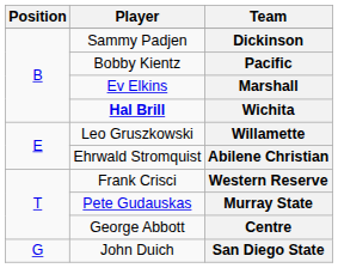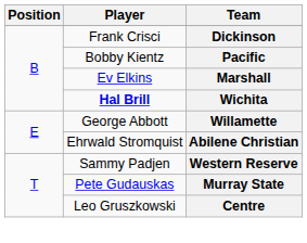 <table class="wikitable">
 <tr>
 <th>Position</th>
 <th>Player</th>
 <th>Team</th>
 </tr>
 <tr>
 </tr>
 <tr style="text-align:center;">
 <td rowspan="4"><a href='#'>B</a></td>
-<td>Sammy Padjen</td>
+<td>Frank Crisci</td>
 <th Style = >Dickinson</th>
 </tr>
 <tr style="text-align:center;">
 <td>Bobby Kientz</td>
 <th Style = >Pacific</th>
 </tr>
 <tr style="text-align:center;">
 <td><a href='#'>Ev Elkins</a></td>
 <th Style = >Marshall</th>
 </tr>
 <tr style="text-align:center;">
 <td><strong><a href='#'>Hal Brill</a></strong></td>
 <th Style = >Wichita</th>
 </tr>
 <tr style="text-align:center;">
 <td rowspan="2"><a href='#'>E</a></td>
-<td>Leo Gruszkowski</td>
+<td>George Abbott</td>
 <th Style = >Willamette</th>
 </tr>
 <tr style="text-align:center;">
 <td>Ehrwald Stromquist</td>
 <th Style = >Abilene Christian</th>
 </tr>
 <tr style="text-align:center;">
 <td rowspan="3"><a href='#'>T</a></td>
-<td>Frank Crisci</td>
+<td>Sammy Padjen</td>
 <th Style = >Western Reserve</th>
 </tr>
 <tr style="text-align:center;">
 <td><a href='#'>Pete Gudauskas</a></td>
 <th Style = >Murray State</th>
 </tr>
 <tr style="text-align:center;">
-<td>George Abbott</td>
+<td>Leo Gruszkowski</td>
 <th Style = >Centre</th>
 </tr>
-<tr style="text-align:center;">
-<td><a href='#'>G</a></td>
-<td>John Duich</td>
-<th Style = >San Diego State</th>
-</tr>
 </table>
